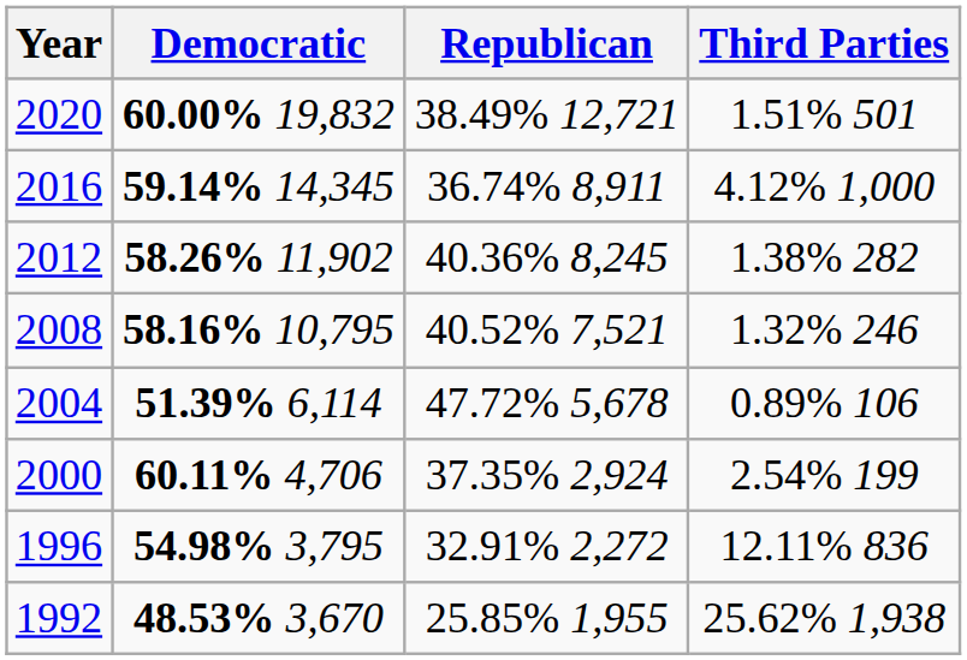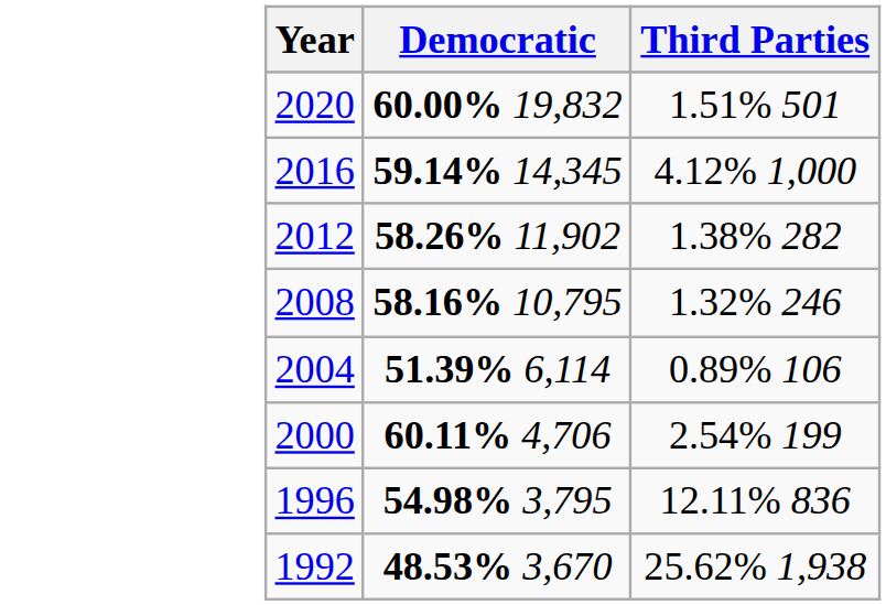 <table class="wikitable"  style="float:right; margin:1em; font-size:95%;">
 <tr style="background:lightgrey;">
 <th>Year</th>
 <th><a href='#'>Democratic</a></th>
-<th><a href='#'>Republican</a></th>
 <th><a href='#'>Third Parties</a></th>
 </tr>
 <tr>
 <td align="center" ><a href='#'>2020</a></td>
 <td align="center" ><strong>60.00%</strong> <em>19,832</em></td>
-<td align="center" >38.49% <em>12,721</em></td>
 <td align="center" >1.51% <em>501</em></td>
 </tr>
 <tr>
 <td align="center" ><a href='#'>2016</a></td>
 <td align="center" ><strong>59.14%</strong> <em>14,345</em></td>
-<td align="center" >36.74% <em>8,911</em></td>
 <td align="center" >4.12% <em>1,000</em></td>
 </tr>
 <tr>
 <td align="center" ><a href='#'>2012</a></td>
 <td align="center" ><strong>58.26%</strong> <em>11,902</em></td>
-<td align="center" >40.36% <em>8,245</em></td>
 <td align="center" >1.38% <em>282</em></td>
 </tr>
 <tr>
 <td align="center" ><a href='#'>2008</a></td>
 <td align="center" ><strong>58.16%</strong> <em>10,795</em></td>
-<td align="center" >40.52% <em>7,521</em></td>
 <td align="center" >1.32% <em>246</em></td>
 </tr>
 <tr>
 <td align="center" ><a href='#'>2004</a></td>
 <td align="center" ><strong>51.39%</strong> <em>6,114</em></td>
-<td align="center" >47.72% <em>5,678</em></td>
 <td align="center" >0.89% <em>106</em></td>
 </tr>
 <tr>
 <td align="center" ><a href='#'>2000</a></td>
 <td align="center" ><strong>60.11%</strong> <em>4,706</em></td>
-<td align="center" >37.35% <em>2,924</em></td>
 <td align="center" >2.54% <em>199</em></td>
 </tr>
 <tr>
 <td align="center" ><a href='#'>1996</a></td>
 <td align="center" ><strong>54.98%</strong> <em>3,795</em></td>
-<td align="center" >32.91% <em>2,272</em></td>
 <td align="center" >12.11% <em>836</em></td>
 </tr>
 <tr>
 <td align="center" ><a href='#'>1992</a></td>
 <td align="center" ><strong>48.53%</strong> <em>3,670</em></td>
-<td align="center" >25.85% <em>1,955</em></td>
 <td align="center" >25.62% <em>1,938</em></td>
 </tr>
 </table>
